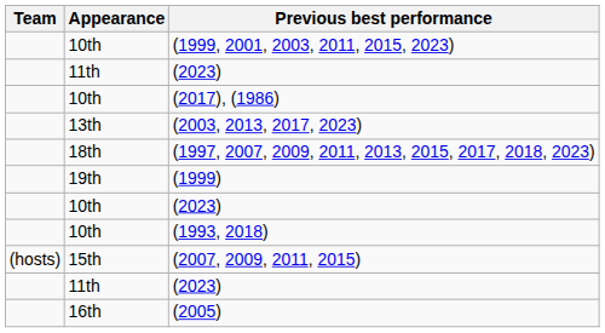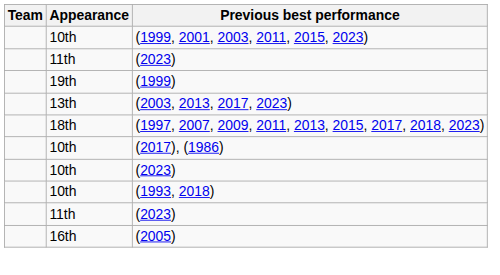 <table class="wikitable sortable" style="text-align: left;">
 <tr>
 <th>Team</th>
 <th data-sort-type="number">Appearance</th>
 <th>Previous best performance</th>
 </tr>
 <tr>
 <td></td>
 <td>10th</td>
 <td> (<a href='#'>1999</a>, <a href='#'>2001</a>, <a href='#'>2003</a>, <a href='#'>2011</a>, <a href='#'>2015</a>, <a href='#'>2023</a>)</td>
 </tr>
 <tr>
 <td></td>
 <td>11th</td>
 <td> (<a href='#'>2023</a>)</td>
 </tr>
 <tr>
 <td></td>
-<td>10th</td>
-<td> (<a href='#'>2017</a>),  (<a href='#'>1986</a>)</td>
+<td>19th</td>
+<td> (<a href='#'>1999</a>)</td>
 </tr>
 <tr>
 <td></td>
 <td>13th</td>
 <td> (<a href='#'>2003</a>, <a href='#'>2013</a>, <a href='#'>2017</a>, <a href='#'>2023</a>)</td>
 </tr>
 <tr>
 <td></td>
 <td>18th</td>
 <td> (<a href='#'>1997</a>, <a href='#'>2007</a>, <a href='#'>2009</a>, <a href='#'>2011</a>, <a href='#'>2013</a>, <a href='#'>2015</a>, <a href='#'>2017</a>, <a href='#'>2018</a>, <a href='#'>2023</a>)</td>
 </tr>
 <tr>
 <td></td>
-<td>19th</td>
-<td> (<a href='#'>1999</a>)</td>
+<td>10th</td>
+<td> (<a href='#'>2017</a>),  (<a href='#'>1986</a>)</td>
 </tr>
 <tr>
 <td></td>
 <td>10th</td>
 <td> (<a href='#'>2023</a>)</td>
 </tr>
 <tr>
 <td></td>
 <td>10th</td>
 <td> (<a href='#'>1993</a>, <a href='#'>2018</a>)</td>
 </tr>
 <tr>
-<td> (hosts)</td>
-<td>15th</td>
-<td> (<a href='#'>2007</a>, <a href='#'>2009</a>, <a href='#'>2011</a>, <a href='#'>2015</a>)</td>
-</tr>
-<tr>
 <td></td>
 <td>11th</td>
 <td> (<a href='#'>2023</a>)</td>
 </tr>
 <tr>
 <td></td>
 <td>16th</td>
 <td> (<a href='#'>2005</a>)</td>
 </tr>
 </table>
